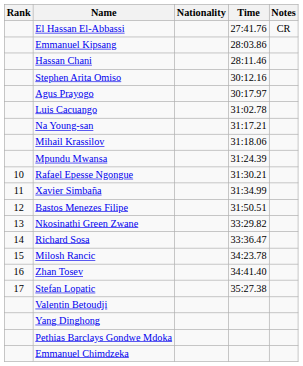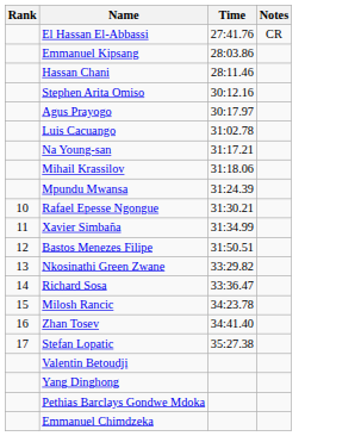 <table class="wikitable sortable" style="text-align:center">
 <tr>
 <th>Rank</th>
 <th>Name</th>
-<th>Nationality</th>
 <th>Time</th>
 <th>Notes</th>
 </tr>
 <tr>
 <td></td>
 <td align=left><a href='#'>El Hassan El-Abbassi</a></td>
-<td align=left></td>
 <td>27:41.76</td>
 <td>CR</td>
 </tr>
 <tr>
 <td></td>
 <td align=left><a href='#'>Emmanuel Kipsang</a></td>
-<td align=left></td>
 <td>28:03.86</td>
 <td></td>
 </tr>
 <tr>
 <td></td>
 <td align=left><a href='#'>Hassan Chani</a></td>
-<td align=left></td>
 <td>28:11.46</td>
 <td></td>
 </tr>
 <tr>
 <td></td>
 <td align=left><a href='#'>Stephen Arita Omiso</a></td>
-<td align=left></td>
 <td>30:12.16</td>
 <td></td>
 </tr>
 <tr>
 <td></td>
 <td align=left><a href='#'>Agus Prayogo</a></td>
-<td align=left></td>
 <td>30:17.97</td>
 <td></td>
 </tr>
 <tr>
 <td></td>
 <td align=left><a href='#'>Luis Cacuango</a></td>
-<td align=left></td>
 <td>31:02.78</td>
 <td></td>
 </tr>
 <tr>
 <td></td>
 <td align=left><a href='#'>Na Young-san</a></td>
-<td align=left></td>
 <td>31:17.21</td>
 <td></td>
 </tr>
 <tr>
 <td></td>
 <td align=left><a href='#'>Mihail Krassilov</a></td>
-<td align=left></td>
 <td>31:18.06</td>
 <td></td>
 </tr>
 <tr>
 <td></td>
 <td align=left><a href='#'>Mpundu Mwansa</a></td>
-<td align=left></td>
 <td>31:24.39</td>
 <td></td>
 </tr>
 <tr>
 <td>10</td>
 <td align=left><a href='#'>Rafael Epesse Ngongue</a></td>
-<td align=left></td>
 <td>31:30.21</td>
 <td></td>
 </tr>
 <tr>
 <td>11</td>
 <td align=left><a href='#'>Xavier Simbaña</a></td>
-<td align=left></td>
 <td>31:34.99</td>
 <td></td>
 </tr>
 <tr>
 <td>12</td>
 <td align=left><a href='#'>Bastos Menezes Filipe</a></td>
-<td align=left></td>
 <td>31:50.51</td>
 <td></td>
 </tr>
 <tr>
 <td>13</td>
 <td align=left><a href='#'>Nkosinathi Green Zwane</a></td>
-<td align=left></td>
 <td>33:29.82</td>
 <td></td>
 </tr>
 <tr>
 <td>14</td>
 <td align=left><a href='#'>Richard Sosa</a></td>
-<td align=left></td>
 <td>33:36.47</td>
 <td></td>
 </tr>
 <tr>
 <td>15</td>
 <td align=left><a href='#'>Milosh Rancic</a></td>
-<td align=left></td>
 <td>34:23.78</td>
 <td></td>
 </tr>
 <tr>
 <td>16</td>
 <td align=left><a href='#'>Zhan Tosev</a></td>
-<td align=left></td>
 <td>34:41.40</td>
 <td></td>
 </tr>
 <tr>
 <td>17</td>
 <td align=left><a href='#'>Stefan Lopatic</a></td>
-<td align=left></td>
 <td>35:27.38</td>
 <td></td>
 </tr>
 <tr>
 <td></td>
 <td align=left><a href='#'>Valentin Betoudji</a></td>
-<td align=left></td>
 <td></td>
 <td></td>
 </tr>
 <tr>
 <td></td>
 <td align=left><a href='#'>Yang Dinghong</a></td>
-<td align=left></td>
 <td></td>
 <td></td>
 </tr>
 <tr>
 <td></td>
 <td align=left><a href='#'>Pethias Barclays Gondwe Mdoka</a></td>
-<td align=left></td>
 <td></td>
 <td></td>
 </tr>
 <tr>
 <td></td>
 <td align=left><a href='#'>Emmanuel Chimdzeka</a></td>
-<td align=left></td>
 <td></td>
 <td></td>
 </tr>
 </table>
